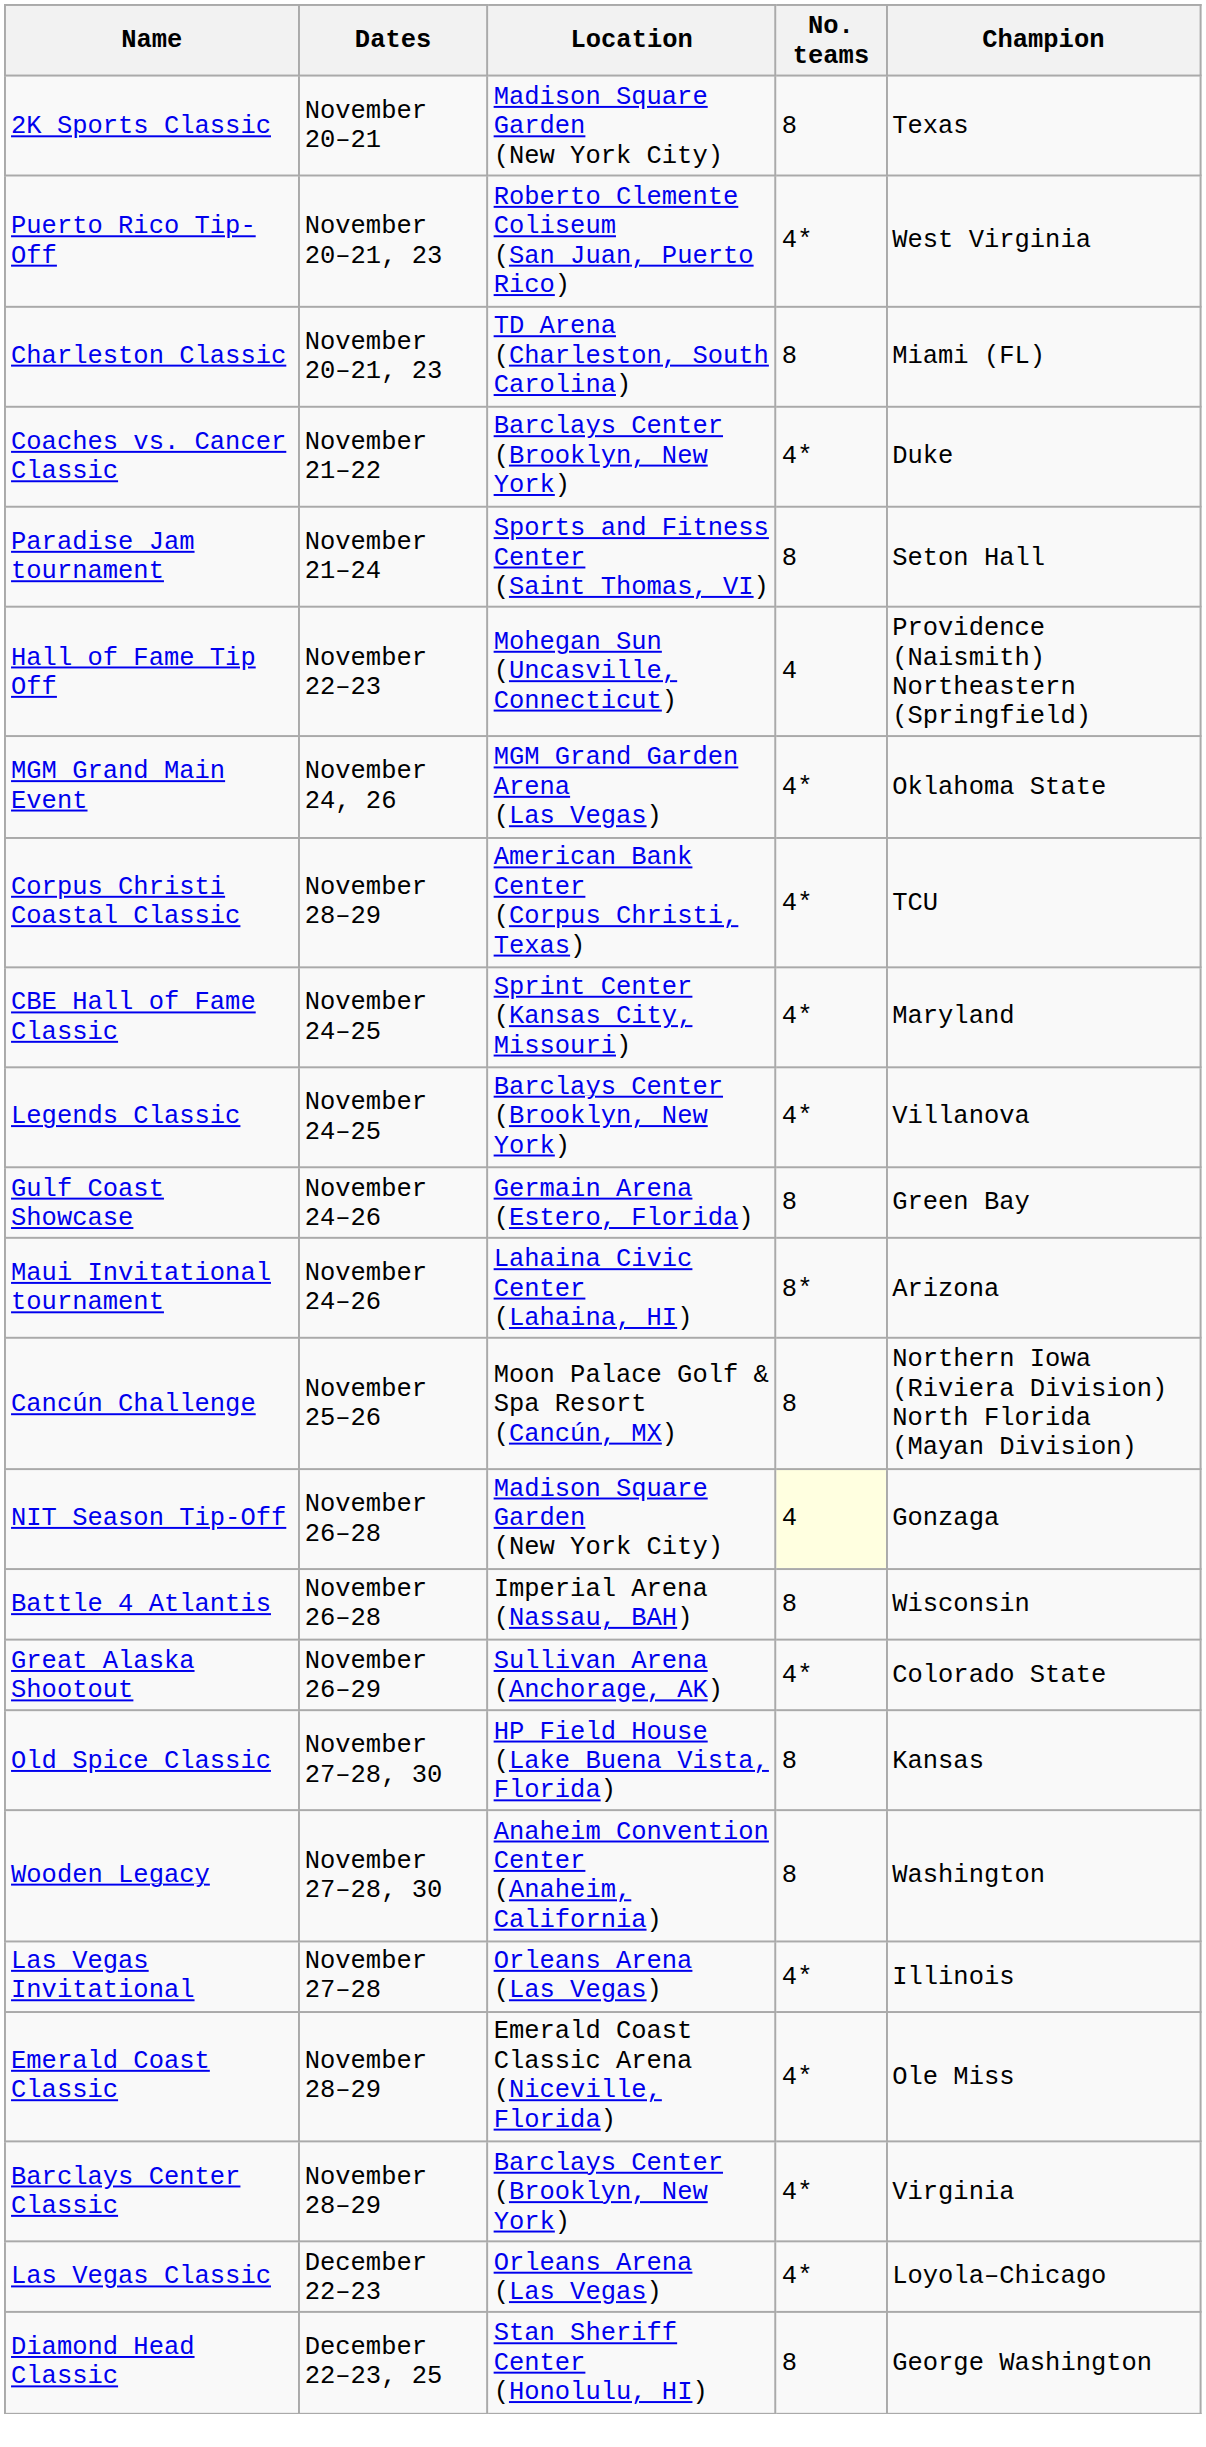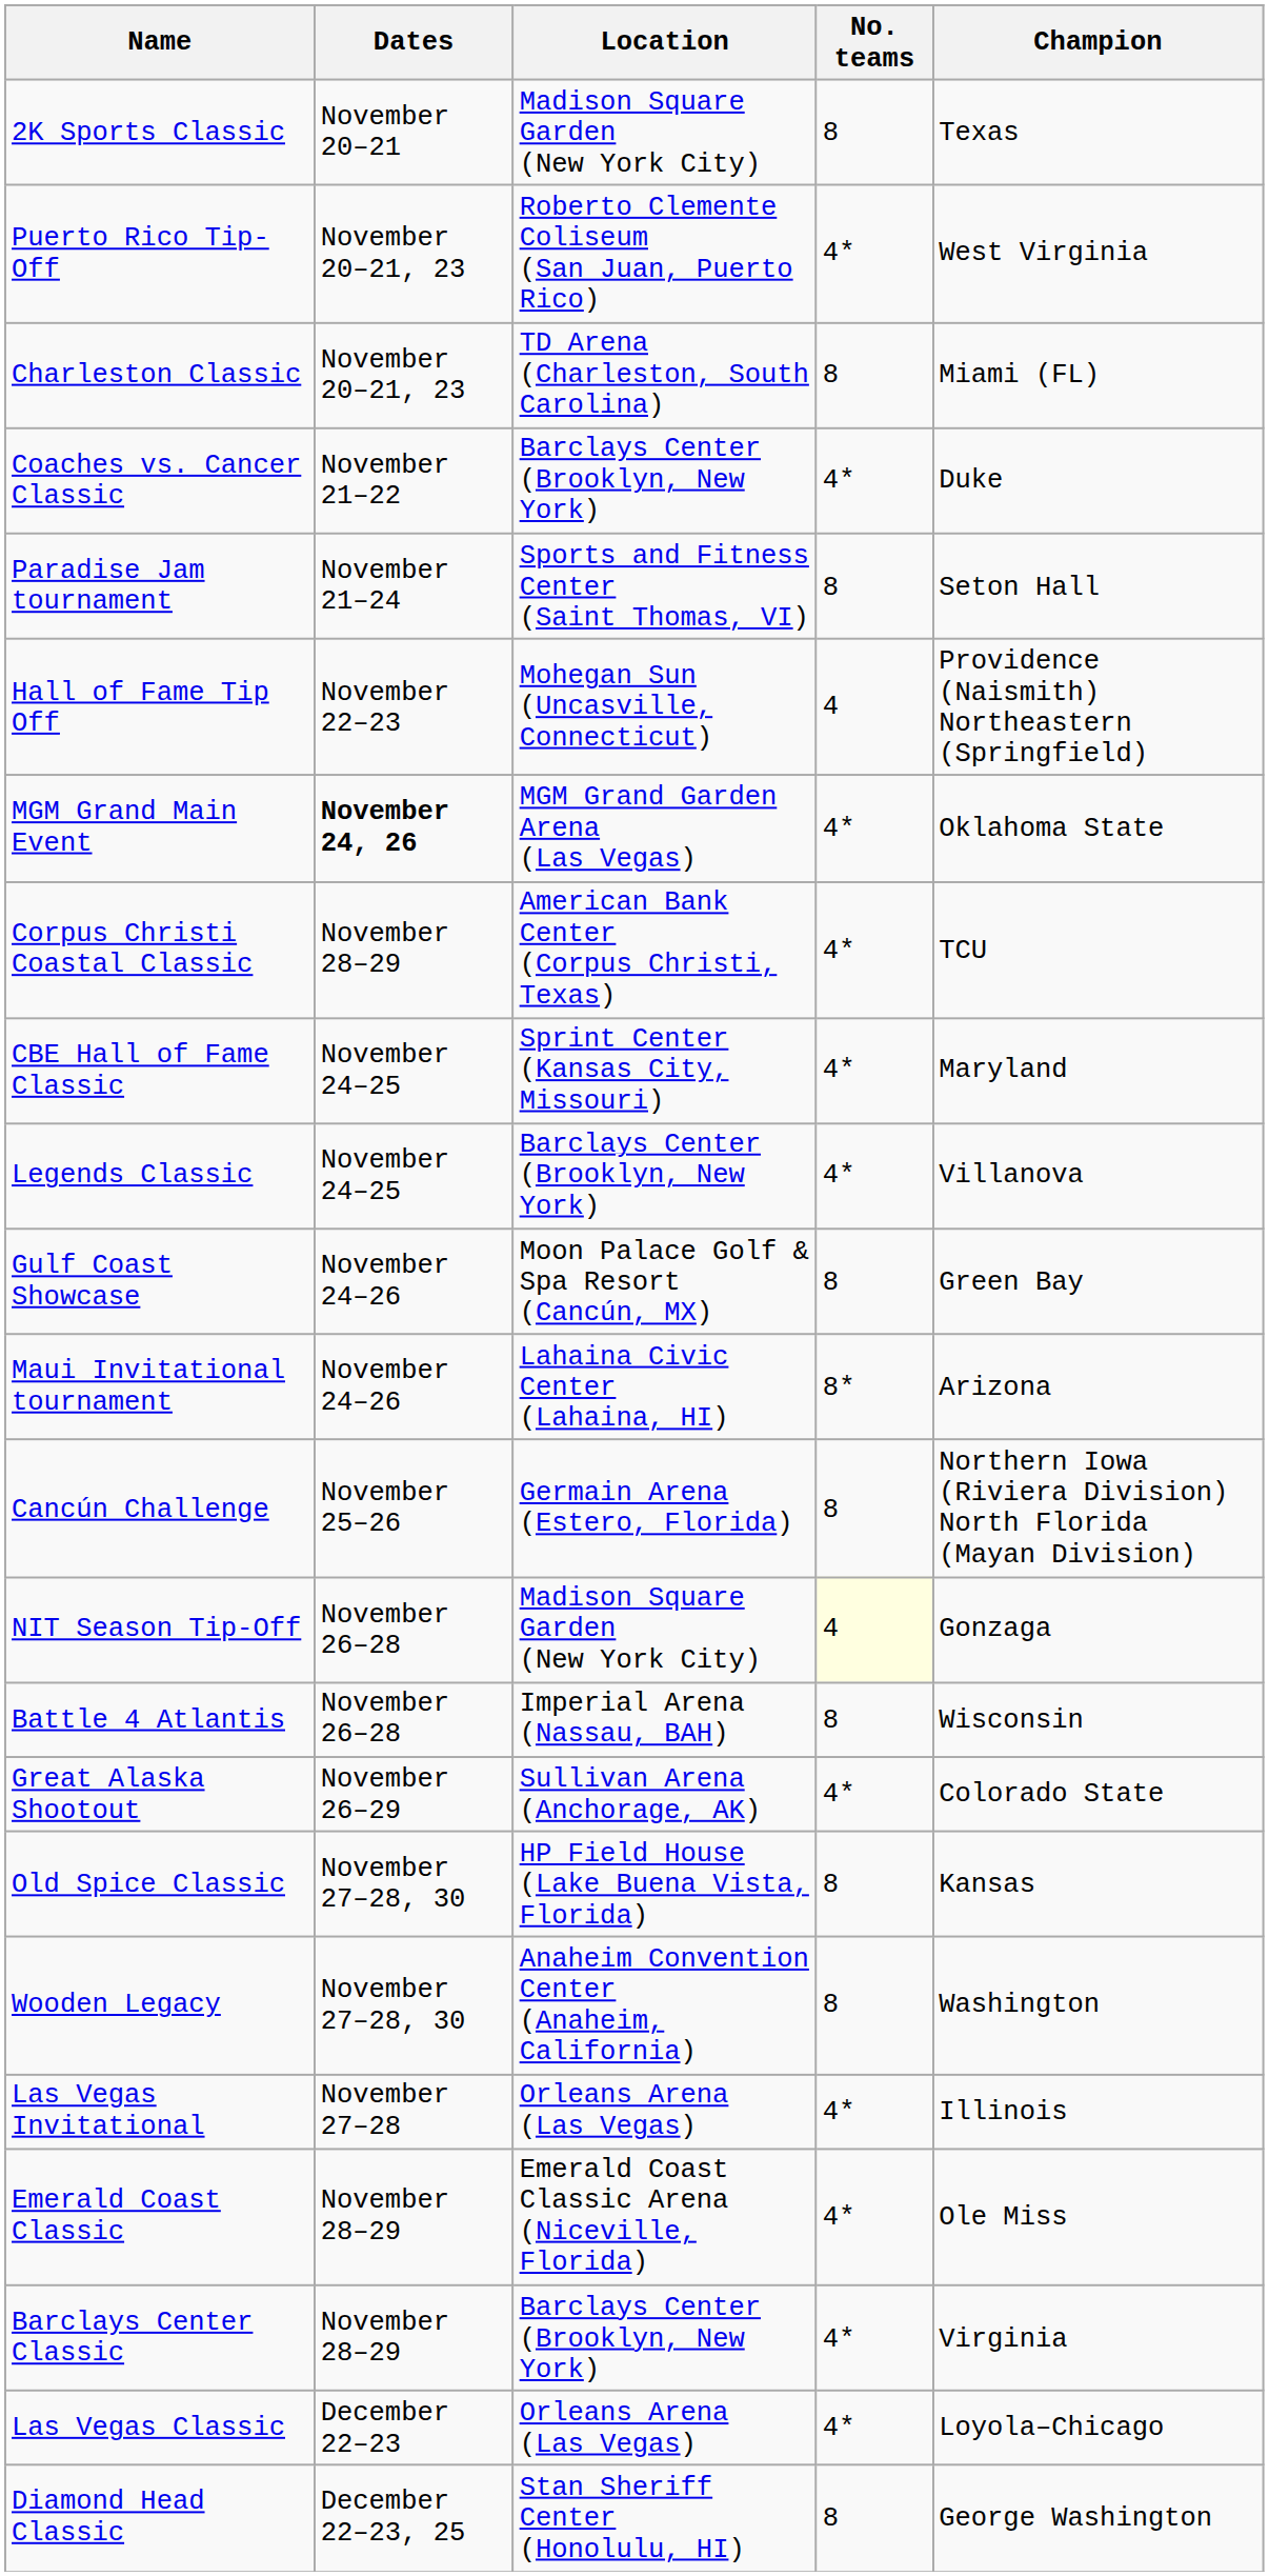 <table class="wikitable">
 <tr>
 <th>Name</th>
 <th>Dates</th>
 <th>Location</th>
 <th>No. teams</th>
 <th>Champion</th>
 </tr>
 <tr>
 <td><a href='#'>2K Sports Classic</a></td>
 <td>November 20–21</td>
 <td><a href='#'>Madison Square Garden</a> <br> (New York City)</td>
 <td>8</td>
 <td>Texas</td>
 </tr>
 <tr>
 <td><a href='#'>Puerto Rico Tip-Off</a></td>
 <td>November 20–21, 23</td>
 <td><a href='#'>Roberto Clemente Coliseum</a> <br> (<a href='#'>San Juan, Puerto Rico</a>)</td>
 <td>4*</td>
 <td>West Virginia</td>
 </tr>
 <tr>
 <td><a href='#'>Charleston Classic</a></td>
 <td>November 20–21, 23</td>
 <td><a href='#'>TD Arena</a> <br> (<a href='#'>Charleston, South Carolina</a>)</td>
 <td>8</td>
 <td>Miami (FL)</td>
 </tr>
 <tr>
 <td><a href='#'>Coaches vs. Cancer Classic</a></td>
 <td>November 21–22</td>
 <td><a href='#'>Barclays Center</a> <br> (<a href='#'>Brooklyn, New York</a>)</td>
 <td>4*</td>
 <td>Duke</td>
 </tr>
 <tr>
 <td><a href='#'>Paradise Jam tournament</a></td>
 <td>November 21–24</td>
 <td><a href='#'>Sports and Fitness Center</a> <br> (<a href='#'>Saint Thomas, VI</a>)</td>
 <td>8</td>
 <td>Seton Hall</td>
 </tr>
 <tr>
 <td><a href='#'>Hall of Fame Tip Off</a></td>
 <td>November 22–23</td>
 <td><a href='#'>Mohegan Sun</a> <br> (<a href='#'>Uncasville, Connecticut</a>)</td>
 <td>4</td>
 <td>Providence (Naismith)<br>Northeastern (Springfield)</td>
 </tr>
 <tr>
 <td><a href='#'>MGM Grand Main Event</a></td>
-<td>November 24, 26</td>
+<td><strong>November 24, 26</strong></td>
 <td><a href='#'>MGM Grand Garden Arena</a> <br> (<a href='#'>Las Vegas</a>)</td>
 <td>4*</td>
 <td>Oklahoma State</td>
 </tr>
 <tr>
 <td><a href='#'>Corpus Christi Coastal Classic</a></td>
 <td>November 28–29</td>
 <td><a href='#'>American Bank Center</a> <br> (<a href='#'>Corpus Christi, Texas</a>)</td>
 <td>4*</td>
 <td>TCU</td>
 </tr>
 <tr>
 <td><a href='#'>CBE Hall of Fame Classic</a></td>
 <td>November 24–25</td>
 <td><a href='#'>Sprint Center</a> <br> (<a href='#'>Kansas City, Missouri</a>)</td>
 <td>4*</td>
 <td>Maryland</td>
 </tr>
 <tr>
 <td><a href='#'>Legends Classic</a></td>
 <td>November 24–25</td>
 <td><a href='#'>Barclays Center</a> <br> (<a href='#'>Brooklyn, New York</a>)</td>
 <td>4*</td>
 <td>Villanova</td>
 </tr>
 <tr>
 <td><a href='#'>Gulf Coast Showcase</a></td>
 <td>November 24–26</td>
-<td><a href='#'>Germain Arena</a> <br> (<a href='#'>Estero, Florida</a>)</td>
+<td>Moon Palace Golf & Spa Resort <br> (<a href='#'>Cancún, MX</a>)</td>
 <td>8</td>
 <td>Green Bay</td>
 </tr>
 <tr>
 <td><a href='#'>Maui Invitational tournament</a></td>
 <td>November 24–26</td>
 <td><a href='#'>Lahaina Civic Center</a> <br> (<a href='#'>Lahaina, HI</a>)</td>
 <td>8*</td>
 <td>Arizona</td>
 </tr>
 <tr>
 <td><a href='#'>Cancún Challenge</a></td>
 <td>November 25–26</td>
-<td>Moon Palace Golf & Spa Resort <br> (<a href='#'>Cancún, MX</a>)</td>
+<td><a href='#'>Germain Arena</a> <br> (<a href='#'>Estero, Florida</a>)</td>
 <td>8</td>
 <td>Northern Iowa (Riviera Division) <br> North Florida (Mayan Division)</td>
 </tr>
 <tr>
 <td><a href='#'>NIT Season Tip-Off</a></td>
 <td>November 26–28</td>
 <td><a href='#'>Madison Square Garden</a> <br> (New York City)</td>
 <td style="background: lightyellow;">4</td>
 <td>Gonzaga</td>
 </tr>
 <tr>
 <td><a href='#'>Battle 4 Atlantis</a></td>
 <td>November 26–28</td>
 <td>Imperial Arena <br> (<a href='#'>Nassau, BAH</a>)</td>
 <td>8</td>
 <td>Wisconsin</td>
 </tr>
 <tr>
 <td><a href='#'>Great Alaska Shootout</a></td>
 <td>November 26–29</td>
 <td><a href='#'>Sullivan Arena</a> <br> (<a href='#'>Anchorage, AK</a>)</td>
 <td>4*</td>
 <td>Colorado State</td>
 </tr>
 <tr>
 <td><a href='#'>Old Spice Classic</a></td>
 <td>November 27–28, 30</td>
 <td><a href='#'>HP Field House</a> <br> (<a href='#'>Lake Buena Vista, Florida</a>)</td>
 <td>8</td>
 <td>Kansas</td>
 </tr>
 <tr>
 <td><a href='#'>Wooden Legacy</a></td>
 <td>November 27–28, 30</td>
 <td><a href='#'>Anaheim Convention Center</a> <br> (<a href='#'>Anaheim, California</a>)</td>
 <td>8</td>
 <td>Washington</td>
 </tr>
 <tr>
 <td><a href='#'>Las Vegas Invitational</a></td>
 <td>November 27–28</td>
 <td><a href='#'>Orleans Arena</a> <br> (<a href='#'>Las Vegas</a>)</td>
 <td>4*</td>
 <td>Illinois</td>
 </tr>
 <tr>
 <td><a href='#'>Emerald Coast Classic</a></td>
 <td>November 28–29</td>
 <td>Emerald Coast Classic Arena <br> (<a href='#'>Niceville, Florida</a>)</td>
 <td>4*</td>
 <td>Ole Miss</td>
 </tr>
 <tr>
 <td><a href='#'>Barclays Center Classic</a></td>
 <td>November 28–29</td>
 <td><a href='#'>Barclays Center</a> <br> (<a href='#'>Brooklyn, New York</a>)</td>
 <td>4*</td>
 <td>Virginia</td>
 </tr>
 <tr>
 <td><a href='#'>Las Vegas Classic</a></td>
 <td>December 22–23</td>
 <td><a href='#'>Orleans Arena</a> <br> (<a href='#'>Las Vegas</a>)</td>
 <td>4*</td>
 <td>Loyola–Chicago</td>
 </tr>
 <tr>
 <td><a href='#'>Diamond Head Classic</a></td>
 <td>December 22–23, 25</td>
 <td><a href='#'>Stan Sheriff Center</a> <br> (<a href='#'>Honolulu, HI</a>)</td>
 <td>8</td>
 <td>George Washington</td>
 </tr>
 </table>
